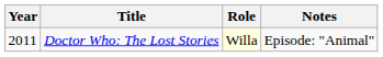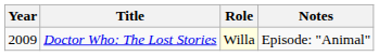 <table class="wikitable">
 <tr>
 <th>Year</th>
 <th>Title</th>
 <th>Role</th>
 <th>Notes</th>
 </tr>
 <tr>
-<td>2011</td>
+<td>2009</td>
 <td><em><a href='#'>Doctor Who: The Lost Stories</a></em></td>
 <td style="background: lightyellow;">Willa</td>
 <td>Episode: "Animal"</td>
 </tr>
 </table>
